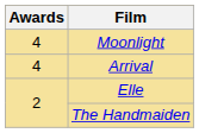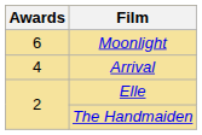 <table class="wikitable plainrowheaders" rowspan=2 style="text-align: center; background: #f6e39c">
 <tr>
 <th scope="col" width="55">Awards</th>
 <th scope="col" align="center">Film</th>
 </tr>
 <tr>
-<td>4</td>
+<td>6</td>
 <td><em><a href='#'>Moonlight</a></em></td>
 </tr>
 <tr>
 <td>4</td>
 <td><em><a href='#'>Arrival</a></em></td>
 </tr>
 <tr>
 <td rowspan="2">2</td>
 <td><em><a href='#'>Elle</a></em></td>
 </tr>
 <tr>
 <td><em><a href='#'>The Handmaiden</a></em></td>
 </tr>
 </table>
